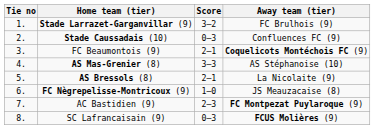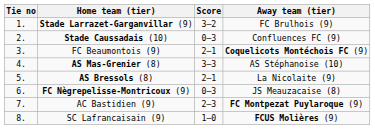 <table class="wikitable" style="text-align: center">
 <tr>
 <th>Tie no</th>
 <th>Home team (tier)</th>
 <th>Score</th>
 <th>Away team (tier)</th>
 </tr>
 <tr>
 <td>1.</td>
 <td><strong>Stade Larrazet-Garganvillar</strong> (9)</td>
 <td>3–2 </td>
 <td>FC Brulhois (9)</td>
 </tr>
 <tr>
 <td>2.</td>
 <td><strong>Stade Caussadais</strong> (10)</td>
 <td>0–3</td>
 <td>Confluences FC (9)</td>
 </tr>
 <tr>
 <td>3.</td>
 <td>FC Beaumontois (9)</td>
 <td>2–1</td>
 <td><strong>Coquelicots Montéchois FC</strong> (9)</td>
 </tr>
 <tr>
 <td>4.</td>
 <td><strong>AS Mas-Grenier</strong> (8)</td>
 <td>3–3 </td>
 <td>AS Stéphanoise (10)</td>
 </tr>
 <tr>
 <td>5.</td>
 <td><strong>AS Bressols</strong> (8)</td>
 <td>2–1 </td>
 <td>La Nicolaite (9)</td>
 </tr>
 <tr>
 <td>6.</td>
 <td><strong>FC Nègrepelisse-Montricoux</strong> (9)</td>
-<td>1–0</td>
+<td>0–3</td>
 <td>JS Meauzacaise (8)</td>
 </tr>
 <tr>
 <td>7.</td>
 <td>AC Bastidien (9)</td>
 <td>2–3</td>
 <td><strong>FC Montpezat Puylaroque</strong> (9)</td>
 </tr>
 <tr>
 <td>8.</td>
 <td>SC Lafrancaisain (9)</td>
-<td>0–3</td>
+<td>1–0</td>
 <td><strong>FCUS Molières</strong> (9)</td>
 </tr>
 </table>
